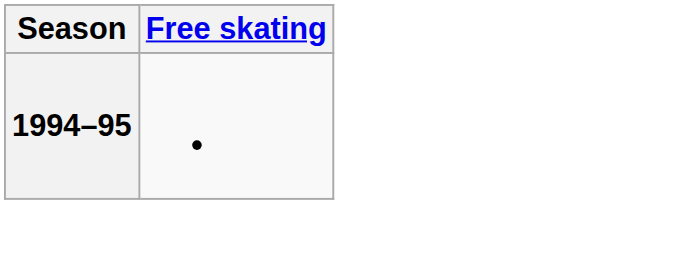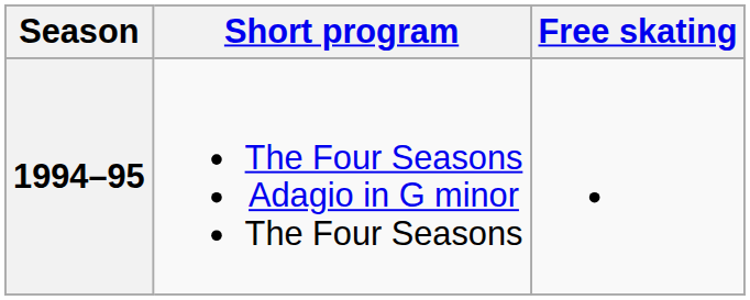 <table class=wikitable style=text-align:center>
 <tr>
 <th>Season</th>
+<th><a href='#'>Short program</a></th>
 <th><a href='#'>Free skating</a></th>
 </tr>
 <tr>
 <th>1994–95</th>
+<td><br><ul><li><a href='#'>The Four Seasons</a> <br></li><li><a href='#'>Adagio in G minor</a> <br></li><li>The Four Seasons <br></li></ul></td>
 <td><br><ul><li></li></ul></td>
 </tr>
 </table>
